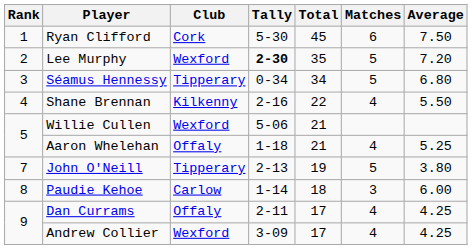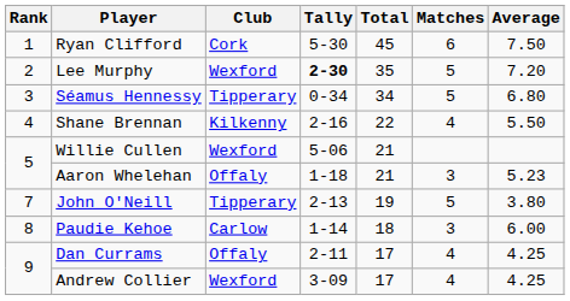 <table class="wikitable">
 <tr>
 <th>Rank</th>
 <th>Player</th>
 <th>Club</th>
 <th>Tally</th>
 <th>Total</th>
 <th>Matches</th>
 <th>Average</th>
 </tr>
 <tr>
 <td rowspan=1 align=center>1</td>
 <td>Ryan Clifford</td>
 <td><a href='#'>Cork</a></td>
 <td align=center>5-30</td>
 <td align=center>45</td>
 <td align=center>6</td>
 <td align=center>7.50</td>
 </tr>
 <tr>
 <td rowspan=1 align=center>2</td>
 <td>Lee Murphy</td>
 <td><a href='#'>Wexford</a></td>
 <td align=center><strong>2-30</strong></td>
 <td align=center>35</td>
 <td align=center>5</td>
 <td align=center>7.20</td>
 </tr>
 <tr>
 <td rowspan=1 align=center>3</td>
 <td><a href='#'>Séamus Hennessy</a></td>
 <td><a href='#'>Tipperary</a></td>
 <td align=center>0-34</td>
 <td align=center>34</td>
 <td align=center>5</td>
 <td align=center>6.80</td>
 </tr>
 <tr>
 <td rowspan=1 align=center>4</td>
 <td>Shane Brennan</td>
 <td><a href='#'>Kilkenny</a></td>
 <td align=center>2-16</td>
 <td align=center>22</td>
 <td align=center>4</td>
 <td align=center>5.50</td>
 </tr>
 <tr>
 <td rowspan=2 align=center>5</td>
 <td>Willie Cullen</td>
 <td><a href='#'>Wexford</a></td>
 <td align=center>5-06</td>
 <td align=center>21</td>
 <td align=center></td>
 <td align=center></td>
 </tr>
 <tr>
 <td>Aaron Whelehan</td>
 <td><a href='#'>Offaly</a></td>
 <td align=center>1-18</td>
 <td align=center>21</td>
-<td align=center>4</td>
-<td align=center>5.25</td>
+<td align=center>3</td>
+<td align=center>5.23</td>
 </tr>
 <tr>
 <td rowspan=1 align=center>7</td>
 <td><a href='#'>John O'Neill</a></td>
 <td><a href='#'>Tipperary</a></td>
 <td align=center>2-13</td>
 <td align=center>19</td>
 <td align=center>5</td>
 <td align=center>3.80</td>
 </tr>
 <tr>
 <td rowspan=1 align=center>8</td>
 <td><a href='#'>Paudie Kehoe</a></td>
 <td><a href='#'>Carlow</a></td>
 <td align=center>1-14</td>
 <td align=center>18</td>
 <td align=center>3</td>
 <td align=center>6.00</td>
 </tr>
 <tr>
 <td rowspan=2 align=center>9</td>
 <td><a href='#'>Dan Currams</a></td>
 <td><a href='#'>Offaly</a></td>
 <td align=center>2-11</td>
 <td align=center>17</td>
 <td align=center>4</td>
 <td align=center>4.25</td>
 </tr>
 <tr>
 <td>Andrew Collier</td>
 <td><a href='#'>Wexford</a></td>
 <td align=center>3-09</td>
 <td align=center>17</td>
 <td align=center>4</td>
 <td align=center>4.25</td>
 </tr>
 </table>
